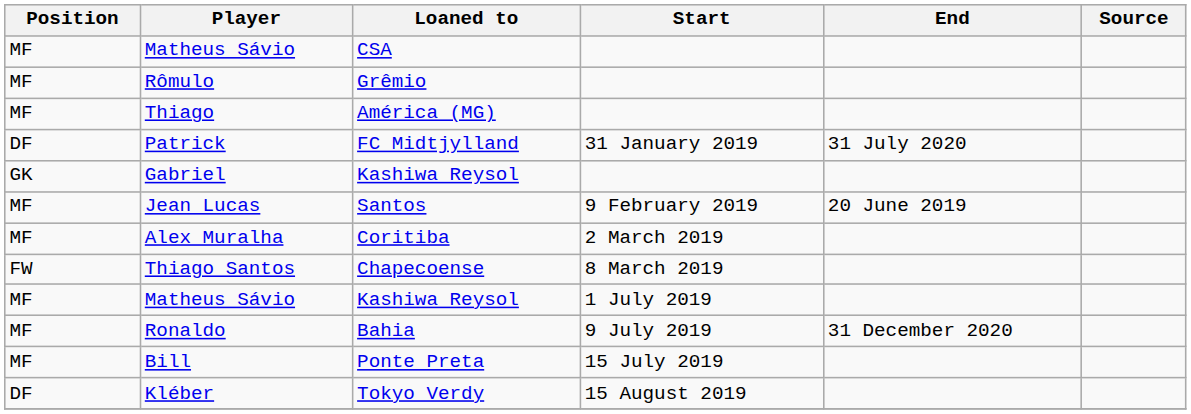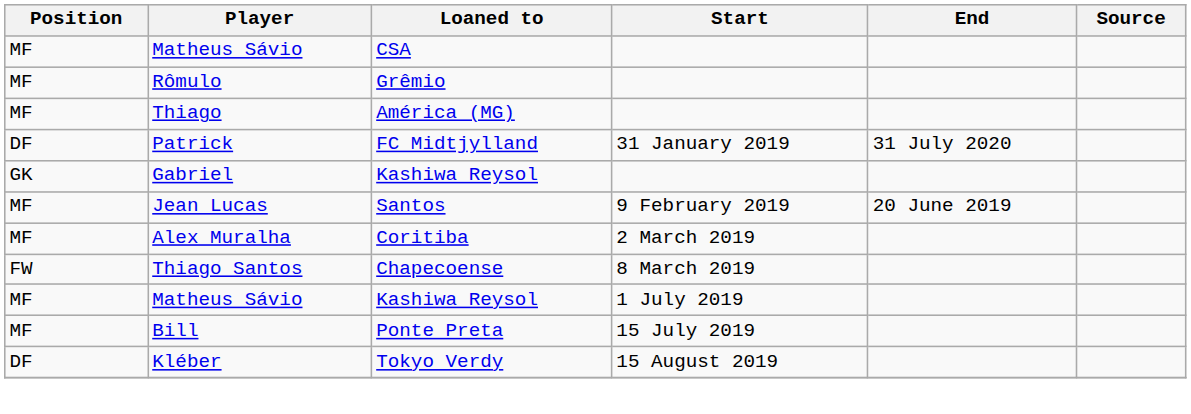 <table class="wikitable" width="60%" style="text-align:center; font-size:95%; text-align:left">
 <tr>
 <th>Position</th>
 <th>Player</th>
 <th>Loaned to</th>
 <th>Start</th>
 <th>End</th>
 <th>Source</th>
 </tr>
 <tr>
 <td>MF</td>
 <td> <a href='#'>Matheus Sávio</a></td>
 <td> <a href='#'>CSA</a></td>
 <td></td>
 <td></td>
 <td align="center"></td>
 </tr>
 <tr>
 <td>MF</td>
 <td> <a href='#'>Rômulo</a></td>
 <td> <a href='#'>Grêmio</a></td>
 <td></td>
 <td></td>
 <td align="center"></td>
 </tr>
 <tr>
 <td>MF</td>
 <td> <a href='#'>Thiago</a></td>
 <td> <a href='#'>América (MG)</a></td>
 <td></td>
 <td></td>
 <td align="center"></td>
 </tr>
 <tr>
 <td>DF</td>
 <td> <a href='#'>Patrick</a></td>
 <td> <a href='#'>FC Midtjylland</a></td>
 <td>31 January 2019</td>
 <td>31 July 2020</td>
 <td align="center"></td>
 </tr>
 <tr>
 <td>GK</td>
 <td> <a href='#'>Gabriel</a></td>
 <td> <a href='#'>Kashiwa Reysol</a></td>
 <td></td>
 <td></td>
 <td align="center"></td>
 </tr>
 <tr>
 <td>MF</td>
 <td> <a href='#'>Jean Lucas</a></td>
 <td> <a href='#'>Santos</a></td>
 <td>9 February 2019</td>
 <td>20 June 2019</td>
 <td align="center"></td>
 </tr>
 <tr>
 <td>MF</td>
 <td> <a href='#'>Alex Muralha</a></td>
 <td> <a href='#'>Coritiba</a></td>
 <td>2 March 2019</td>
 <td></td>
 <td align="center"></td>
 </tr>
 <tr>
 <td>FW</td>
 <td> <a href='#'>Thiago Santos</a></td>
 <td> <a href='#'>Chapecoense</a></td>
 <td>8 March 2019</td>
 <td></td>
 <td align="center"></td>
 </tr>
 <tr>
 <td>MF</td>
 <td> <a href='#'>Matheus Sávio</a></td>
 <td> <a href='#'>Kashiwa Reysol</a></td>
 <td>1 July 2019</td>
 <td></td>
 <td align="center"></td>
 </tr>
 <tr>
 <td>MF</td>
-<td> <a href='#'>Ronaldo</a></td>
-<td> <a href='#'>Bahia</a></td>
-<td>9 July 2019</td>
-<td>31 December 2020</td>
-<td align="center"></td>
-</tr>
-<tr>
-<td>MF</td>
 <td> <a href='#'>Bill</a></td>
 <td> <a href='#'>Ponte Preta</a></td>
 <td>15 July 2019</td>
 <td></td>
 <td align="center"></td>
 </tr>
 <tr>
 <td>DF</td>
 <td> <a href='#'>Kléber</a></td>
 <td> <a href='#'>Tokyo Verdy</a></td>
 <td>15 August 2019</td>
 <td></td>
 <td align="center"></td>
 </tr>
 <tr>
 </tr>
 </table>
